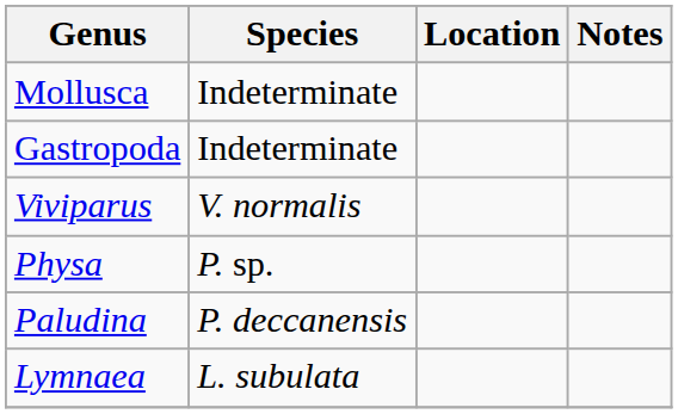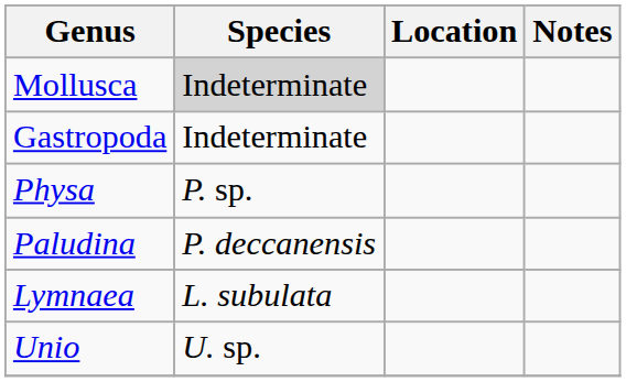 <table class="wikitable" align="center">
 <tr>
 <th>Genus</th>
 <th>Species</th>
 <th>Location</th>
 <th>Notes</th>
 </tr>
 <tr>
 <td><a href='#'>Mollusca</a></td>
-<td>Indeterminate</td>
+<td style="background: lightgrey;">Indeterminate</td>
 <td></td>
 <td></td>
 </tr>
 <tr>
 <td><a href='#'>Gastropoda</a></td>
 <td>Indeterminate</td>
-<td></td>
-<td></td>
-</tr>
-<tr>
-<td><em><a href='#'>Viviparus</a></em></td>
-<td><em>V. normalis</em></td>
 <td></td>
 <td></td>
 </tr>
 <tr>
 <td><em><a href='#'>Physa</a></em></td>
 <td><em>P.</em> sp.</td>
 <td></td>
 <td></td>
 </tr>
 <tr>
 <td><em><a href='#'>Paludina</a></em></td>
 <td><em>P. deccanensis</em></td>
 <td></td>
 <td></td>
 </tr>
 <tr>
 <td><em><a href='#'>Lymnaea</a></em></td>
 <td><em>L. subulata</em></td>
 <td></td>
 <td></td>
 </tr>
 <tr>
+<td><em><a href='#'>Unio</a></em></td>
+<td><em>U.</em> sp.</td>
+<td></td>
+<td></td>
+</tr>
+<tr>
 </tr>
 </table>
